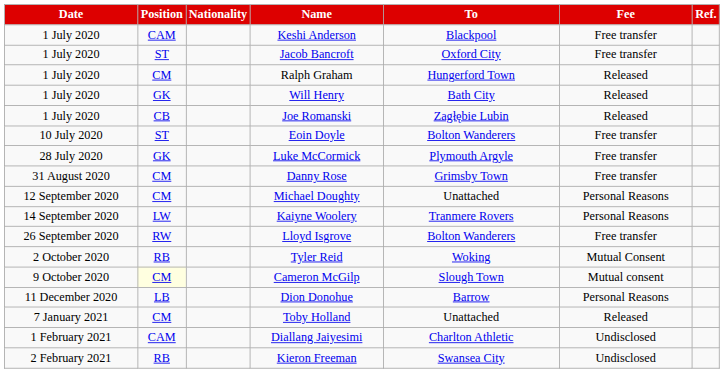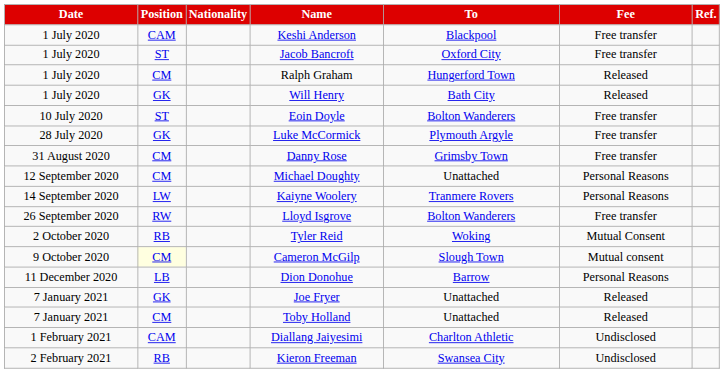 <table class="wikitable"  style="text-align:center; font-size:90%; ">
 <tr>
 <th style="background:#DD0000; color:#FFFFFF; width:150px;">Date</th>
 <th style="background:#DD0000; color:#FFFFFF; width:50px;">Position</th>
 <th style="background:#DD0000; color:#FFFFFF; width:50px;">Nationality</th>
 <th style="background:#DD0000; color:#FFFFFF; width:150px;">Name</th>
 <th style="background:#DD0000; color:#FFFFFF; width:200px;">To</th>
 <th style="background:#DD0000; color:#FFFFFF; width:150px;">Fee</th>
 <th style="background:#DD0000; color:#FFFFFF; width:25px;">Ref.</th>
 </tr>
 <tr>
 <td>1 July 2020</td>
 <td><a href='#'>CAM</a></td>
 <td></td>
 <td><a href='#'>Keshi Anderson</a></td>
 <td> <a href='#'>Blackpool</a></td>
 <td>Free transfer</td>
 <td></td>
 </tr>
 <tr>
 <td>1 July 2020</td>
 <td><a href='#'>ST</a></td>
 <td></td>
 <td><a href='#'>Jacob Bancroft</a></td>
 <td> <a href='#'>Oxford City</a></td>
 <td>Free transfer</td>
 <td></td>
 </tr>
 <tr>
 <td>1 July 2020</td>
 <td><a href='#'>CM</a></td>
 <td></td>
 <td>Ralph Graham</td>
 <td> <a href='#'>Hungerford Town</a></td>
 <td>Released</td>
 <td></td>
 </tr>
 <tr>
 <td>1 July 2020</td>
 <td><a href='#'>GK</a></td>
 <td></td>
 <td><a href='#'>Will Henry</a></td>
 <td> <a href='#'>Bath City</a></td>
-<td>Released</td>
-<td></td>
-</tr>
-<tr>
-<td>1 July 2020</td>
-<td><a href='#'>CB</a></td>
-<td></td>
-<td><a href='#'>Joe Romanski</a></td>
-<td> <a href='#'>Zagłębie Lubin</a></td>
 <td>Released</td>
 <td></td>
 </tr>
 <tr>
 <td>10 July 2020</td>
 <td><a href='#'>ST</a></td>
 <td></td>
 <td><a href='#'>Eoin Doyle</a></td>
 <td> <a href='#'>Bolton Wanderers</a></td>
 <td>Free transfer</td>
 <td></td>
 </tr>
 <tr>
 <td>28 July 2020</td>
 <td><a href='#'>GK</a></td>
 <td></td>
 <td><a href='#'>Luke McCormick</a></td>
 <td> <a href='#'>Plymouth Argyle</a></td>
 <td>Free transfer</td>
 <td></td>
 </tr>
 <tr>
 <td>31 August 2020</td>
 <td><a href='#'>CM</a></td>
 <td></td>
 <td><a href='#'>Danny Rose</a></td>
 <td> <a href='#'>Grimsby Town</a></td>
 <td>Free transfer</td>
 <td></td>
 </tr>
 <tr>
 <td>12 September 2020</td>
 <td><a href='#'>CM</a></td>
 <td></td>
 <td><a href='#'>Michael Doughty</a></td>
 <td> Unattached</td>
 <td>Personal Reasons</td>
 <td></td>
 </tr>
 <tr>
 <td>14 September 2020</td>
 <td><a href='#'>LW</a></td>
 <td></td>
 <td><a href='#'>Kaiyne Woolery</a></td>
 <td> <a href='#'>Tranmere Rovers</a></td>
 <td>Personal Reasons</td>
 <td></td>
 </tr>
 <tr>
 <td>26 September 2020</td>
 <td><a href='#'>RW</a></td>
 <td></td>
 <td><a href='#'>Lloyd Isgrove</a></td>
 <td> <a href='#'>Bolton Wanderers</a></td>
 <td>Free transfer</td>
 <td></td>
 </tr>
 <tr>
 <td>2 October 2020</td>
 <td><a href='#'>RB</a></td>
 <td></td>
 <td><a href='#'>Tyler Reid</a></td>
 <td> <a href='#'>Woking</a></td>
 <td>Mutual Consent</td>
 <td></td>
 </tr>
 <tr>
 <td>9 October 2020</td>
 <td style="background: lightyellow;"><a href='#'>CM</a></td>
 <td></td>
 <td><a href='#'>Cameron McGilp</a></td>
 <td> <a href='#'>Slough Town</a></td>
 <td>Mutual consent</td>
 <td></td>
 </tr>
 <tr>
 <td>11 December 2020</td>
 <td><a href='#'>LB</a></td>
 <td></td>
 <td><a href='#'>Dion Donohue</a></td>
 <td> <a href='#'>Barrow</a></td>
 <td>Personal Reasons</td>
 <td></td>
 </tr>
 <tr>
 <td>7 January 2021</td>
+<td><a href='#'>GK</a></td>
+<td></td>
+<td><a href='#'>Joe Fryer</a></td>
+<td> Unattached</td>
+<td>Released</td>
+<td></td>
+</tr>
+<tr>
+<td>7 January 2021</td>
 <td><a href='#'>CM</a></td>
 <td></td>
 <td><a href='#'>Toby Holland</a></td>
 <td> Unattached</td>
 <td>Released</td>
 <td></td>
 </tr>
 <tr>
 <td>1 February 2021</td>
 <td><a href='#'>CAM</a></td>
 <td></td>
 <td><a href='#'>Diallang Jaiyesimi</a></td>
 <td> <a href='#'>Charlton Athletic</a></td>
 <td>Undisclosed</td>
 <td></td>
 </tr>
 <tr>
 <td>2 February 2021</td>
 <td><a href='#'>RB</a></td>
 <td></td>
 <td><a href='#'>Kieron Freeman</a></td>
 <td> <a href='#'>Swansea City</a></td>
 <td>Undisclosed</td>
 <td></td>
 </tr>
 </table>
